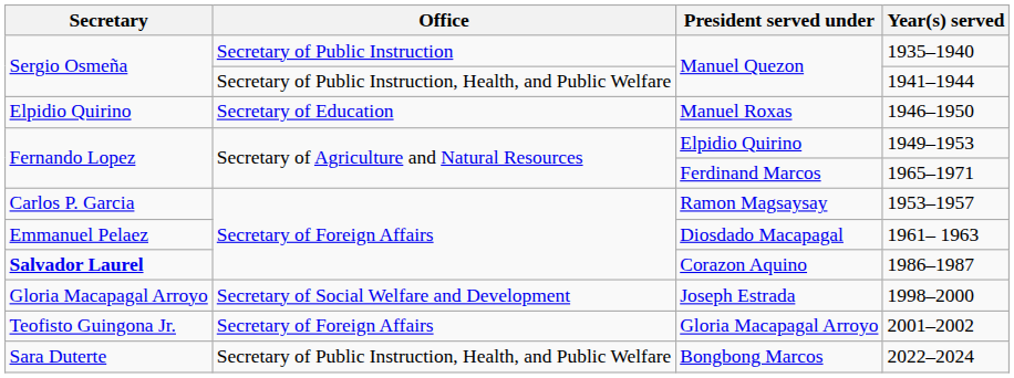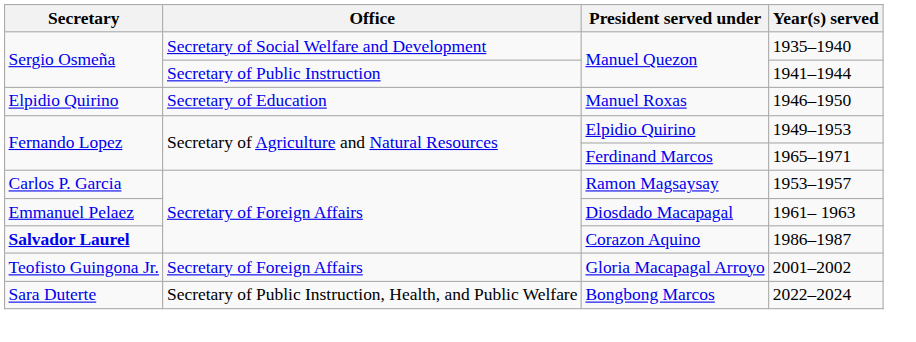 <table class="wikitable sortable">
 <tr>
 <th>Secretary</th>
 <th>Office</th>
 <th>President served under</th>
 <th>Year(s) served</th>
 </tr>
 <tr>
 <td rowspan="2"><a href='#'>Sergio Osmeña</a></td>
-<td><a href='#'>Secretary of Public Instruction</a></td>
+<td><a href='#'>Secretary of Social Welfare and Development</a></td>
 <td rowspan="2"><a href='#'>Manuel Quezon</a></td>
 <td>1935–1940</td>
 </tr>
 <tr>
-<td>Secretary of Public Instruction, Health, and Public Welfare</td>
+<td><a href='#'>Secretary of Public Instruction</a></td>
 <td>1941–1944</td>
 </tr>
 <tr>
 <td><a href='#'>Elpidio Quirino</a></td>
 <td><a href='#'>Secretary of Education</a></td>
 <td><a href='#'>Manuel Roxas</a></td>
 <td>1946–1950</td>
 </tr>
 <tr>
 <td rowspan="2"><a href='#'>Fernando Lopez</a></td>
 <td rowspan="2">Secretary of <a href='#'>Agriculture</a> and <a href='#'>Natural Resources</a></td>
 <td><a href='#'>Elpidio Quirino</a></td>
 <td>1949–1953</td>
 </tr>
 <tr>
 <td><a href='#'>Ferdinand Marcos</a></td>
 <td>1965–1971</td>
 </tr>
 <tr>
 <td><a href='#'>Carlos P. Garcia</a></td>
 <td rowspan="3"><a href='#'>Secretary of Foreign Affairs</a></td>
 <td><a href='#'>Ramon Magsaysay</a></td>
 <td>1953–1957</td>
 </tr>
 <tr>
 <td><a href='#'>Emmanuel Pelaez</a></td>
 <td><a href='#'>Diosdado Macapagal</a></td>
 <td>1961– 1963</td>
 </tr>
 <tr>
 <td><strong><a href='#'>Salvador Laurel</a></strong></td>
 <td><a href='#'>Corazon Aquino</a></td>
 <td>1986–1987</td>
 </tr>
 <tr>
-<td><a href='#'>Gloria Macapagal Arroyo</a></td>
-<td><a href='#'>Secretary of Social Welfare and Development</a></td>
-<td><a href='#'>Joseph Estrada</a></td>
-<td>1998–2000</td>
-</tr>
-<tr>
 <td><a href='#'>Teofisto Guingona Jr.</a></td>
 <td><a href='#'>Secretary of Foreign Affairs</a></td>
 <td><a href='#'>Gloria Macapagal Arroyo</a></td>
 <td>2001–2002</td>
 </tr>
 <tr>
 <td><a href='#'>Sara Duterte</a></td>
 <td>Secretary of Public Instruction, Health, and Public Welfare</td>
 <td><a href='#'>Bongbong Marcos</a></td>
 <td>2022–2024</td>
 </tr>
 </table>
